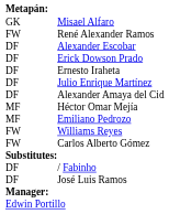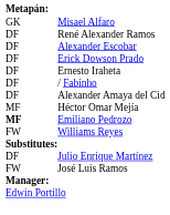 <table style="font-size: 90%" cellspacing="0" cellpadding="0" align=right>
 <tr>
 <td colspan=4><strong>Metapán:</strong></td>
 </tr>
 <tr>
 <th width="25"></th>
 <th width="25"></th>
 </tr>
 <tr>
 <td>GK</td>
 <td></td>
 <td> <a href='#'>Misael Alfaro</a></td>
 </tr>
 <tr>
-<td>FW</td>
+<td>DF</td>
 <td></td>
 <td> René Alexander Ramos</td>
 </tr>
 <tr>
 <td>DF</td>
 <td></td>
 <td>  <a href='#'>Alexander Escobar</a></td>
 </tr>
 <tr>
 <td>DF</td>
 <td></td>
 <td>  <a href='#'>Erick Dowson Prado</a></td>
 </tr>
 <tr>
 <td>DF</td>
 <td></td>
 <td>  Ernesto Iraheta</td>
 </tr>
 <tr>
 <td>DF</td>
 <td></td>
-<td>  <a href='#'>Julio Enrique Martínez</a></td>
+<td> /  <a href='#'>Fabinho</a></td>
 <td></td>
 <td></td>
 </tr>
 <tr>
 <td>DF</td>
 <td></td>
 <td>  Alexander Amaya del Cid</td>
 </tr>
 <tr>
 <td>MF</td>
 <td></td>
 <td>  Héctor Omar Mejía</td>
 </tr>
 <tr>
-<td>MF</td>
+<td><strong>MF</strong></td>
 <td></td>
 <td>  <a href='#'>Emiliano Pedrozo</a></td>
 </tr>
 <tr>
 <td>FW</td>
 <td></td>
 <td>  <a href='#'>Williams Reyes</a></td>
 </tr>
 <tr>
-<td>FW</td>
-<td></td>
-<td>  Carlos Alberto Gómez</td>
-<td></td>
-<td></td>
-</tr>
-<tr>
 <td colspan=2><strong>Substitutes:</strong></td>
 </tr>
 <tr>
 <td>DF</td>
 <td></td>
-<td> /  <a href='#'>Fabinho</a></td>
+<td>  <a href='#'>Julio Enrique Martínez</a></td>
 <td></td>
 <td></td>
 </tr>
 <tr>
-<td>DF</td>
+<td>FW</td>
 <td></td>
 <td> José Luis Ramos</td>
 <td></td>
 <td></td>
 </tr>
 <tr>
 <td colspan=3><strong>Manager:</strong></td>
 </tr>
 <tr>
 <td colspan=4> <a href='#'>Edwin Portillo</a></td>
 </tr>
 </table>
